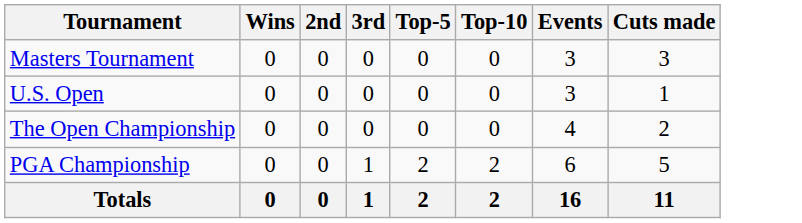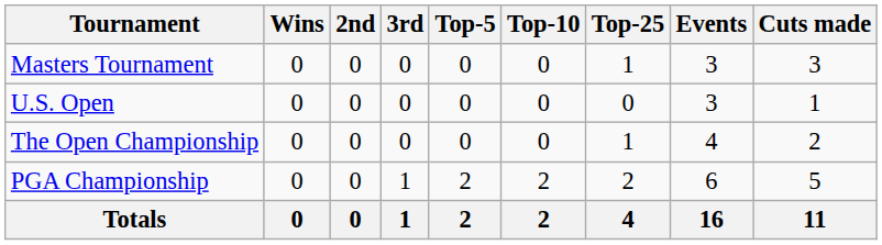 <table class=wikitable style=text-align:center>
 <tr>
 <th>Tournament</th>
 <th>Wins</th>
 <th>2nd</th>
 <th>3rd</th>
 <th>Top-5</th>
 <th>Top-10</th>
+<th>Top-25</th>
 <th>Events</th>
 <th>Cuts made</th>
 </tr>
 <tr>
 <td align=left><a href='#'>Masters Tournament</a></td>
 <td>0</td>
 <td>0</td>
 <td>0</td>
 <td>0</td>
 <td>0</td>
+<td>1</td>
 <td>3</td>
 <td>3</td>
 </tr>
 <tr>
 <td align=left><a href='#'>U.S. Open</a></td>
+<td>0</td>
 <td>0</td>
 <td>0</td>
 <td>0</td>
 <td>0</td>
 <td>0</td>
 <td>3</td>
 <td>1</td>
 </tr>
 <tr>
 <td align=left><a href='#'>The Open Championship</a></td>
 <td>0</td>
 <td>0</td>
 <td>0</td>
 <td>0</td>
 <td>0</td>
+<td>1</td>
 <td>4</td>
 <td>2</td>
 </tr>
 <tr>
 <td align=left><a href='#'>PGA Championship</a></td>
 <td>0</td>
 <td>0</td>
 <td>1</td>
+<td>2</td>
 <td>2</td>
 <td>2</td>
 <td>6</td>
 <td>5</td>
 </tr>
 <tr>
 <th>Totals</th>
 <th>0</th>
 <th>0</th>
 <th>1</th>
 <th>2</th>
 <th>2</th>
+<th>4</th>
 <th>16</th>
 <th>11</th>
 </tr>
 </table>
